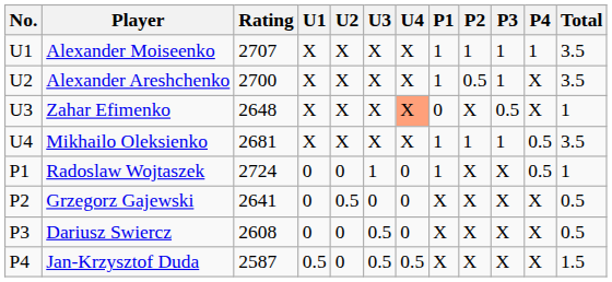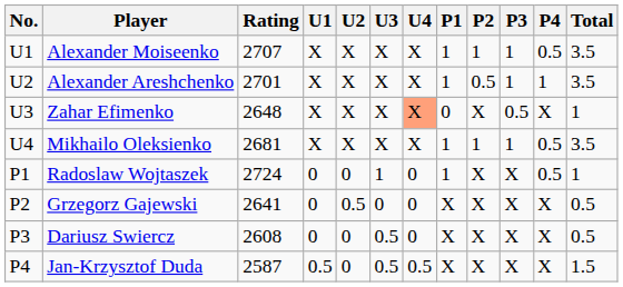 <table class="wikitable">
 <tr>
 <th>No.</th>
 <th>Player</th>
 <th>Rating</th>
 <th>U1</th>
 <th>U2</th>
 <th>U3</th>
 <th>U4</th>
 <th>P1</th>
 <th>P2</th>
 <th>P3</th>
 <th>P4</th>
 <th>Total</th>
 </tr>
 <tr>
 <td>U1</td>
 <td><a href='#'>Alexander Moiseenko</a></td>
 <td>2707</td>
 <td>X</td>
 <td>X</td>
 <td>X</td>
 <td>X</td>
 <td>1</td>
 <td>1</td>
 <td>1</td>
-<td>1</td>
+<td>0.5</td>
 <td>3.5</td>
 </tr>
 <tr>
 <td>U2</td>
 <td><a href='#'>Alexander Areshchenko</a></td>
-<td>2700</td>
+<td>2701</td>
 <td>X</td>
 <td>X</td>
 <td>X</td>
 <td>X</td>
 <td>1</td>
 <td>0.5</td>
 <td>1</td>
-<td>X</td>
+<td>1</td>
 <td>3.5</td>
 </tr>
 <tr>
 <td>U3</td>
 <td><a href='#'>Zahar Efimenko</a></td>
 <td>2648</td>
 <td>X</td>
 <td>X</td>
 <td>X</td>
 <td style="background: lightsalmon;">X</td>
 <td>0</td>
 <td>X</td>
 <td>0.5</td>
 <td>X</td>
 <td>1</td>
 </tr>
 <tr>
 <td>U4</td>
 <td><a href='#'>Mikhailo Oleksienko</a></td>
 <td>2681</td>
 <td>X</td>
 <td>X</td>
 <td>X</td>
 <td>X</td>
 <td>1</td>
 <td>1</td>
 <td>1</td>
 <td>0.5</td>
 <td>3.5</td>
 </tr>
 <tr>
 <td>P1</td>
 <td><a href='#'>Radoslaw Wojtaszek</a></td>
 <td>2724</td>
 <td>0</td>
 <td>0</td>
 <td>1</td>
 <td>0</td>
 <td>1</td>
 <td>X</td>
 <td>X</td>
 <td>0.5</td>
 <td>1</td>
 </tr>
 <tr>
 <td>P2</td>
 <td><a href='#'>Grzegorz Gajewski</a></td>
 <td>2641</td>
 <td>0</td>
 <td>0.5</td>
 <td>0</td>
 <td>0</td>
 <td>X</td>
 <td>X</td>
 <td>X</td>
 <td>X</td>
 <td>0.5</td>
 </tr>
 <tr>
 <td>P3</td>
 <td><a href='#'>Dariusz Swiercz</a></td>
 <td>2608</td>
 <td>0</td>
 <td>0</td>
 <td>0.5</td>
 <td>0</td>
 <td>X</td>
 <td>X</td>
 <td>X</td>
 <td>X</td>
 <td>0.5</td>
 </tr>
 <tr>
 <td>P4</td>
 <td><a href='#'>Jan-Krzysztof Duda</a></td>
 <td>2587</td>
 <td>0.5</td>
 <td>0</td>
 <td>0.5</td>
 <td>0.5</td>
 <td>X</td>
 <td>X</td>
 <td>X</td>
 <td>X</td>
 <td>1.5</td>
 </tr>
 </table>
